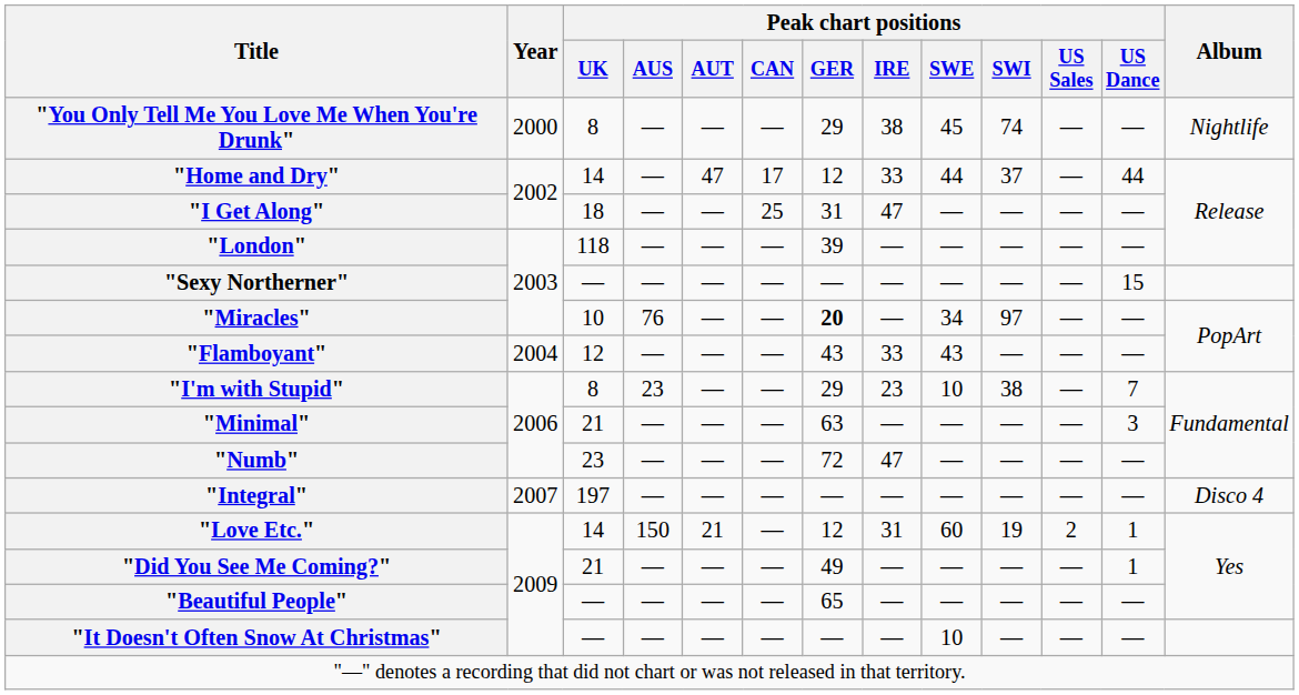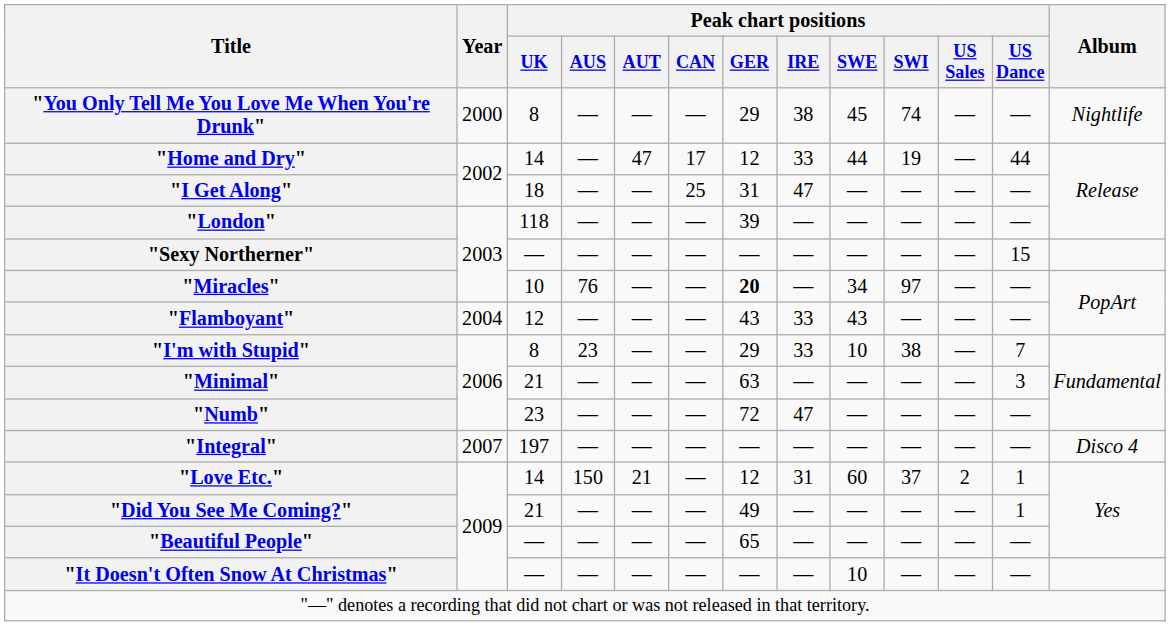 <table class="wikitable plainrowheaders" style="text-align:center">
 <tr>
 <th scope="col" rowspan="2" style="width:22em;">Title</th>
 <th scope="col" rowspan="2">Year</th>
 <th scope="col" colspan="10">Peak chart positions</th>
 <th scope="col" rowspan="2">Album</th>
 </tr>
 <tr>
 <th scope="col" style="width:2.5em;font-size:90%;"><a href='#'>UK</a><br></th>
 <th scope="col" style="width:2.5em;font-size:90%;"><a href='#'>AUS</a><br></th>
 <th scope="col" style="width:2.5em;font-size:90%;"><a href='#'>AUT</a><br></th>
 <th scope="col" style="width:2.5em;font-size:90%;"><a href='#'>CAN</a><br></th>
 <th scope="col" style="width:2.5em;font-size:90%;"><a href='#'>GER</a><br></th>
 <th scope="col" style="width:2.5em;font-size:90%;"><a href='#'>IRE</a><br></th>
 <th scope="col" style="width:2.5em;font-size:90%;"><a href='#'>SWE</a><br></th>
 <th scope="col" style="width:2.5em;font-size:90%;"><a href='#'>SWI</a><br></th>
 <th scope="col" style="width:2.5em;font-size:90%;"><a href='#'>US<br>Sales</a><br></th>
 <th scope="col" style="width:2.5em;font-size:90%;"><a href='#'>US<br>Dance</a><br></th>
 </tr>
 <tr>
 <th scope="row">"<a href='#'>You Only Tell Me You Love Me When You're Drunk</a>"</th>
 <td>2000</td>
 <td>8</td>
 <td>—</td>
 <td>—</td>
 <td>—</td>
 <td>29</td>
 <td>38</td>
 <td>45</td>
 <td>74</td>
 <td>—</td>
 <td>—</td>
 <td><em>Nightlife</em></td>
 </tr>
 <tr>
 <th scope="row">"<a href='#'>Home and Dry</a>"</th>
 <td rowspan="2">2002</td>
 <td>14</td>
 <td>—</td>
 <td>47</td>
 <td>17</td>
 <td>12</td>
 <td>33</td>
 <td>44</td>
-<td>37</td>
+<td>19</td>
 <td>—</td>
 <td>44</td>
 <td rowspan="3"><em>Release</em></td>
 </tr>
 <tr>
 <th scope="row">"<a href='#'>I Get Along</a>"</th>
 <td>18</td>
 <td>—</td>
 <td>—</td>
 <td>25</td>
 <td>31</td>
 <td>47</td>
 <td>—</td>
 <td>—</td>
 <td>—</td>
 <td>—</td>
 </tr>
 <tr>
 <th scope="row">"<a href='#'>London</a>"</th>
 <td rowspan="3">2003</td>
 <td>118</td>
 <td>—</td>
 <td>—</td>
 <td>—</td>
 <td>39</td>
 <td>—</td>
 <td>—</td>
 <td>—</td>
 <td>—</td>
 <td>—</td>
 </tr>
 <tr>
 <th scope="row">"Sexy Northerner"</th>
 <td>—</td>
 <td>—</td>
 <td>—</td>
 <td>—</td>
 <td>—</td>
 <td>—</td>
 <td>—</td>
 <td>—</td>
 <td>—</td>
 <td>15</td>
 <td></td>
 </tr>
 <tr>
 <th scope="row">"<a href='#'>Miracles</a>"</th>
 <td>10</td>
 <td>76</td>
 <td>—</td>
 <td>—</td>
 <td><strong>20</strong></td>
 <td>—</td>
 <td>34</td>
 <td>97</td>
 <td>—</td>
 <td>—</td>
 <td rowspan="2"><em>PopArt</em></td>
 </tr>
 <tr>
 <th scope="row">"<a href='#'>Flamboyant</a>"</th>
 <td>2004</td>
 <td>12</td>
 <td>—</td>
 <td>—</td>
 <td>—</td>
 <td>43</td>
 <td>33</td>
 <td>43</td>
 <td>—</td>
 <td>—</td>
 <td>—</td>
 </tr>
 <tr>
 <th scope="row">"<a href='#'>I'm with Stupid</a>"</th>
 <td rowspan="3">2006</td>
 <td>8</td>
 <td>23</td>
 <td>—</td>
 <td>—</td>
 <td>29</td>
-<td>23</td>
+<td>33</td>
 <td>10</td>
 <td>38</td>
 <td>—</td>
 <td>7</td>
 <td rowspan="3"><em>Fundamental</em></td>
 </tr>
 <tr>
 <th scope="row">"<a href='#'>Minimal</a>"</th>
 <td>21</td>
 <td>—</td>
 <td>—</td>
 <td>—</td>
 <td>63</td>
 <td>—</td>
 <td>—</td>
 <td>—</td>
 <td>—</td>
 <td>3</td>
 </tr>
 <tr>
 <th scope="row">"<a href='#'>Numb</a>"</th>
 <td>23</td>
 <td>—</td>
 <td>—</td>
 <td>—</td>
 <td>72</td>
 <td>47</td>
 <td>—</td>
 <td>—</td>
 <td>—</td>
 <td>—</td>
 </tr>
 <tr>
 <th scope="row">"<a href='#'>Integral</a>"</th>
 <td>2007</td>
 <td>197</td>
 <td>—</td>
 <td>—</td>
 <td>—</td>
 <td>—</td>
 <td>—</td>
 <td>—</td>
 <td>—</td>
 <td>—</td>
 <td>—</td>
 <td><em>Disco 4</em></td>
 </tr>
 <tr>
 <th scope="row">"<a href='#'>Love Etc.</a>"</th>
 <td rowspan="4">2009</td>
 <td>14</td>
 <td>150</td>
 <td>21</td>
 <td>—</td>
 <td>12</td>
 <td>31</td>
 <td>60</td>
-<td>19</td>
+<td>37</td>
 <td>2</td>
 <td>1</td>
 <td rowspan="3"><em>Yes</em></td>
 </tr>
 <tr>
 <th scope="row">"<a href='#'>Did You See Me Coming?</a>"</th>
 <td>21</td>
 <td>—</td>
 <td>—</td>
 <td>—</td>
 <td>49</td>
 <td>—</td>
 <td>—</td>
 <td>—</td>
 <td>—</td>
 <td>1</td>
 </tr>
 <tr>
 <th scope="row">"<a href='#'>Beautiful People</a>"</th>
 <td>—</td>
 <td>—</td>
 <td>—</td>
 <td>—</td>
 <td>65</td>
 <td>—</td>
 <td>—</td>
 <td>—</td>
 <td>—</td>
 <td>—</td>
 </tr>
 <tr>
 <th scope="row">"<a href='#'>It Doesn't Often Snow At Christmas</a>" </th>
 <td>—</td>
 <td>—</td>
 <td>—</td>
 <td>—</td>
 <td>—</td>
 <td>—</td>
 <td>10</td>
 <td>—</td>
 <td>—</td>
 <td>—</td>
 <td></td>
 </tr>
 <tr>
 <td colspan="14" style="font-size:90%">"—" denotes a recording that did not chart or was not released in that territory.</td>
 </tr>
 </table>
